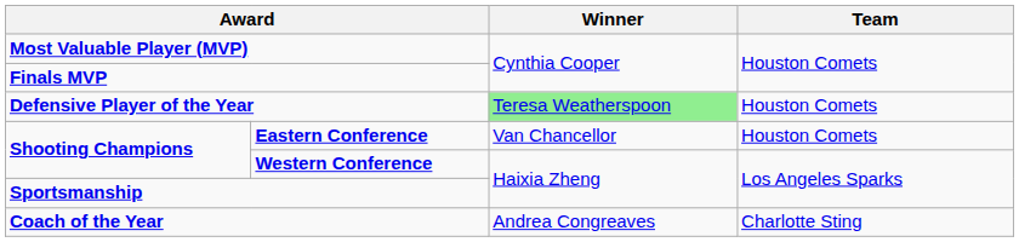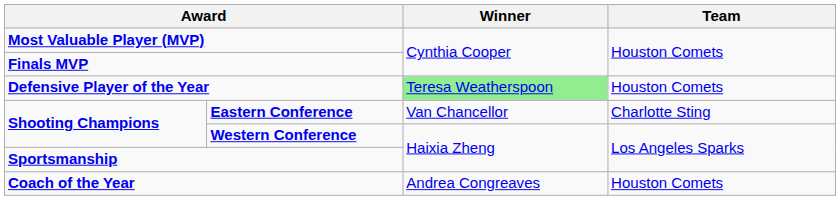 <table class="wikitable" style="width: 70%">
 <tr>
 <th colspan=2 width=35%>Award</th>
 <th width=18%>Winner</th>
 <th width=20%>Team</th>
 </tr>
 <tr>
 <td colspan=2><strong><a href='#'>Most Valuable Player (MVP)</a></strong></td>
 <td rowspan="2"><a href='#'>Cynthia Cooper</a></td>
 <td rowspan="2"><a href='#'>Houston Comets</a></td>
 </tr>
 <tr>
 <td colspan=2><strong><a href='#'>Finals MVP</a></strong></td>
 </tr>
 <tr>
 <td colspan=2><strong><a href='#'>Defensive Player of the Year</a></strong></td>
 <td style="background: lightgreen;"><a href='#'>Teresa Weatherspoon</a></td>
 <td><a href='#'>Houston Comets</a></td>
 </tr>
 <tr>
 <td rowspan=2><strong><a href='#'>Shooting Champions</a></strong></td>
 <td><strong><a href='#'>Eastern Conference</a></strong></td>
 <td><a href='#'>Van Chancellor</a></td>
-<td><a href='#'>Houston Comets</a></td>
+<td><a href='#'>Charlotte Sting</a></td>
 </tr>
 <tr>
 <td><strong><a href='#'>Western Conference</a></strong></td>
 <td rowspan="2"><a href='#'>Haixia Zheng</a></td>
 <td rowspan="2"><a href='#'>Los Angeles Sparks</a></td>
 </tr>
 <tr>
 <td colspan=2><strong><a href='#'>Sportsmanship</a></strong></td>
 </tr>
 <tr>
 <td colspan=2><strong><a href='#'>Coach of the Year</a></strong></td>
 <td><a href='#'>Andrea Congreaves</a></td>
-<td><a href='#'>Charlotte Sting</a></td>
+<td><a href='#'>Houston Comets</a></td>
 </tr>
 </table>
